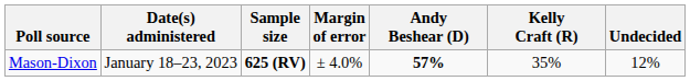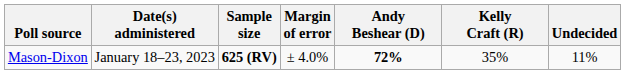 <table class="wikitable" style="font-size:90%;text-align:center;">
 <tr style="vertical-align:bottom">
 <th>Poll source</th>
 <th>Date(s)<br>administered</th>
 <th>Sample<br>size</th>
 <th>Margin<br>of error</th>
 <th style="width:100px;">Andy<br>Beshear (D)</th>
 <th style="width:100px;">Kelly<br>Craft (R)</th>
 <th>Undecided</th>
 </tr>
 <tr>
 <td style="text-align:left;"><a href='#'>Mason-Dixon</a></td>
 <td>January 18–23, 2023</td>
 <td><strong>625 (RV)</strong></td>
 <td>± 4.0%</td>
-<td><strong>57%</strong></td>
+<td><strong>72%</strong></td>
 <td>35%</td>
-<td>12%</td>
+<td>11%</td>
 </tr>
 </table>
